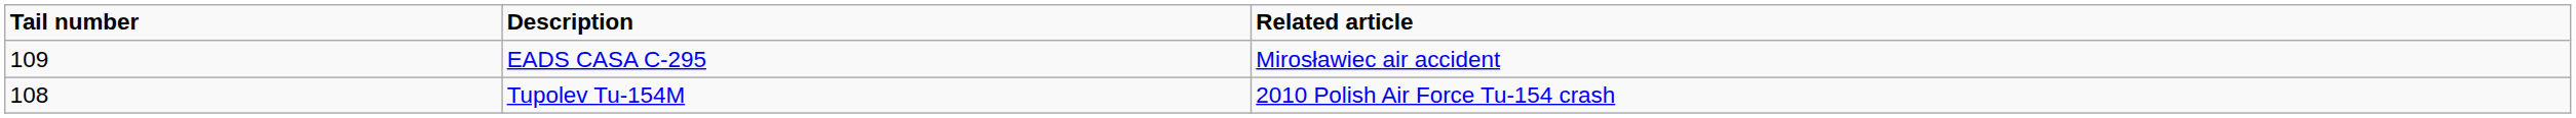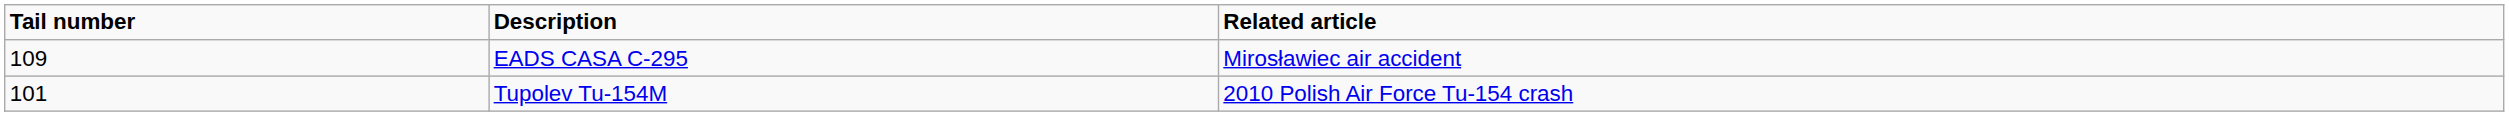 <table class="wikitable" width="90%">
 <tr>
 <td><strong>Tail number</strong></td>
 <td><strong>Description</strong></td>
 <td><strong>Related article</strong></td>
 </tr>
 <tr>
 <td>109</td>
 <td><a href='#'>EADS CASA C-295</a></td>
 <td><a href='#'>Mirosławiec air accident</a></td>
 </tr>
 <tr>
-<td>108</td>
+<td>101</td>
 <td><a href='#'>Tupolev Tu-154M</a></td>
 <td><a href='#'>2010 Polish Air Force Tu-154 crash</a></td>
 </tr>
 </table>
